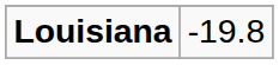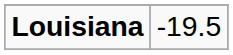 <table class="wikitable">
 <tr align="center">
 </tr>
 <tr align="center">
 <td><strong>Louisiana</strong></td>
-<td>-19.8</td>
+<td>-19.5</td>
 </tr>
 </table>
